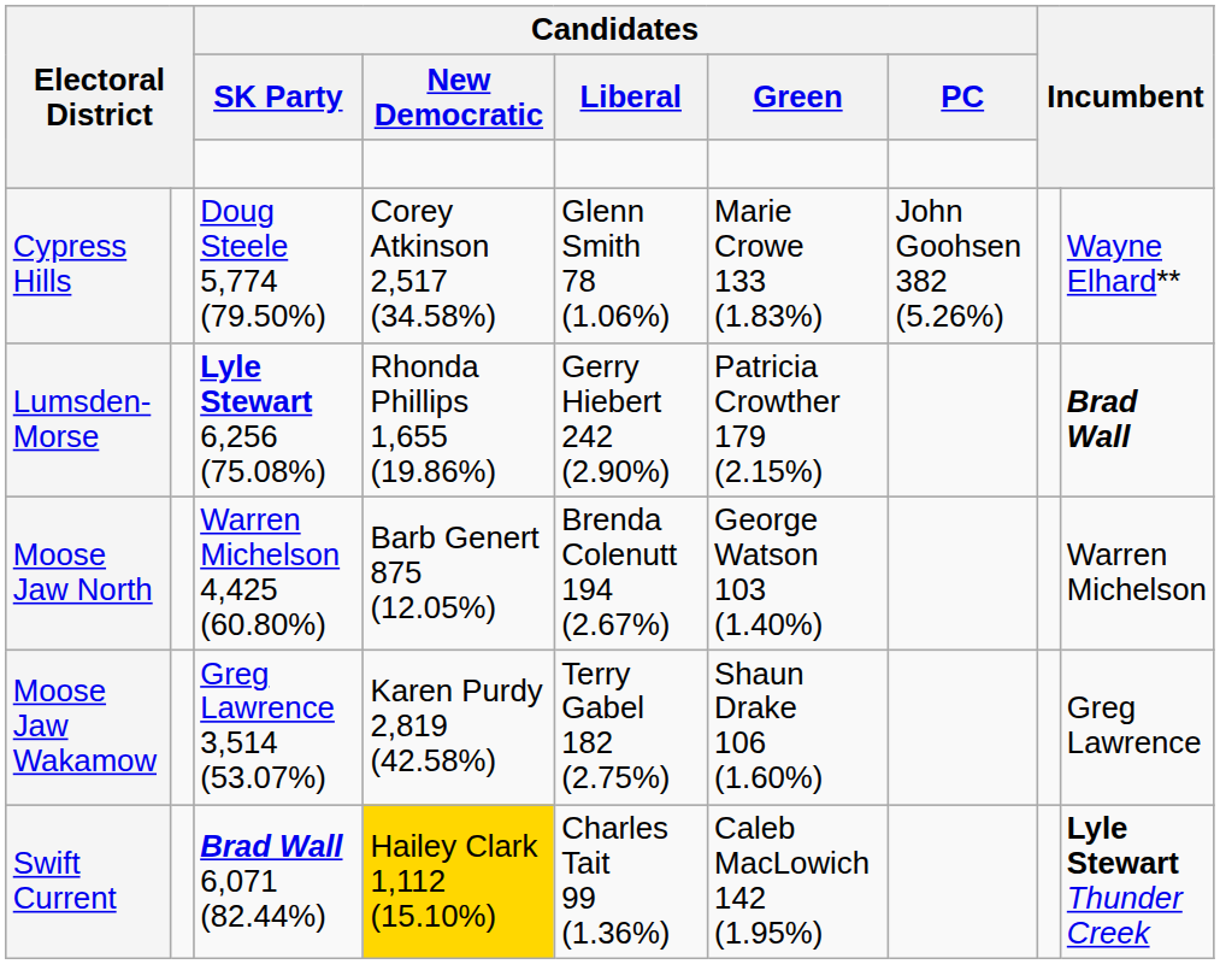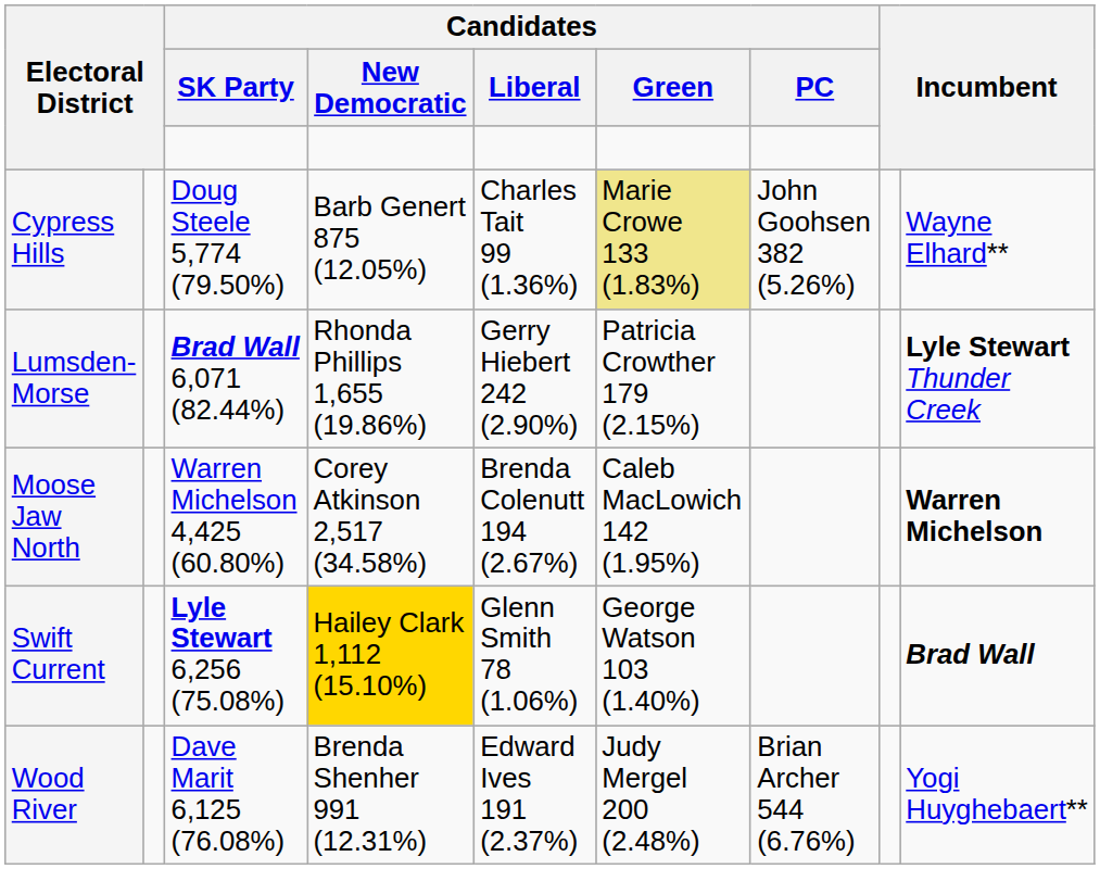 <table class="wikitable" style="width:100%;">
 <tr>
 <th style="width:16%;" rowspan="3" colspan="2">Electoral District</th>
 <th colspan=5>Candidates</th>
 <th style="width:14%;" rowspan="3" colspan="2">Incumbent</th>
 </tr>
 <tr>
 <th style="width:17.5%;"><a href='#'>SK Party</a></th>
 <th style="width:17.5%;"><a href='#'>New Democratic</a></th>
 <th style="width:17.5%;"><a href='#'>Liberal</a></th>
 <th style="width:17.5%;"><a href='#'>Green</a></th>
 <th style="width:17.5%;"><a href='#'>PC</a></th>
 </tr>
 <tr>
 <td width=17.5% > </td>
 <td width=17.5% > </td>
 <td width=17.5% > </td>
 <td width=17.5% > </td>
 <td width=17.5% > </td>
 </tr>
 <tr>
 <td style="background:whitesmoke;"><a href='#'>Cypress Hills</a></td>
 <td> </td>
 <td><a href='#'>Doug Steele</a><br>5,774 (79.50%)</td>
-<td>Corey Atkinson<br>2,517 (34.58%)</td>
-<td>Glenn Smith<br>78 (1.06%)</td>
-<td>Marie Crowe<br>133 (1.83%)</td>
+<td>Barb Genert<br>875 (12.05%)</td>
+<td>Charles Tait<br>99 (1.36%)</td>
+<td style="background: khaki;">Marie Crowe<br>133 (1.83%)</td>
 <td>John Goohsen<br>382 (5.26%)</td>
 <td> </td>
 <td><a href='#'>Wayne Elhard</a>**</td>
 </tr>
 <tr>
 <td style="background:whitesmoke;"><a href='#'>Lumsden-Morse</a></td>
 <td> </td>
-<td><strong><a href='#'>Lyle Stewart</a></strong><br>6,256 (75.08%)</td>
+<td><strong><em><a href='#'>Brad Wall</a></em></strong><br>6,071 (82.44%)</td>
 <td>Rhonda Phillips<br>1,655 (19.86%)</td>
 <td>Gerry Hiebert<br>242 (2.90%)</td>
 <td>Patricia Crowther<br>179 (2.15%)</td>
 <td></td>
 <td> </td>
-<td><strong><em>Brad Wall</em></strong></td>
+<td><strong>Lyle Stewart</strong><br><span><em><a href='#'>Thunder Creek</a></em></span></td>
 </tr>
 <tr>
 <td style="background:whitesmoke;"><a href='#'>Moose Jaw North</a></td>
 <td> </td>
 <td><a href='#'>Warren Michelson</a><br>4,425 (60.80%)</td>
-<td>Barb Genert<br>875 (12.05%)</td>
+<td>Corey Atkinson<br>2,517 (34.58%)</td>
 <td>Brenda Colenutt<br>194 (2.67%)</td>
-<td>George Watson<br>103 (1.40%)</td>
+<td>Caleb MacLowich<br>142 (1.95%)</td>
 <td></td>
 <td> </td>
-<td>Warren Michelson</td>
-</tr>
-<tr>
-<td style="background:whitesmoke;"><a href='#'>Moose Jaw Wakamow</a></td>
-<td> </td>
-<td><a href='#'>Greg Lawrence</a><br>3,514 (53.07%)</td>
-<td>Karen Purdy<br>2,819 (42.58%)</td>
-<td>Terry Gabel<br>182 (2.75%)</td>
-<td>Shaun Drake<br>106 (1.60%)</td>
-<td></td>
-<td> </td>
-<td>Greg Lawrence</td>
+<td><strong>Warren Michelson</strong></td>
 </tr>
 <tr>
 <td style="background:whitesmoke;"><a href='#'>Swift Current</a></td>
 <td> </td>
-<td><strong><em><a href='#'>Brad Wall</a></em></strong><br>6,071 (82.44%)</td>
+<td><strong><a href='#'>Lyle Stewart</a></strong><br>6,256 (75.08%)</td>
 <td style="background: gold;">Hailey Clark<br>1,112 (15.10%)</td>
-<td>Charles Tait<br>99 (1.36%)</td>
-<td>Caleb MacLowich<br>142 (1.95%)</td>
+<td>Glenn Smith<br>78 (1.06%)</td>
+<td>George Watson<br>103 (1.40%)</td>
 <td></td>
 <td> </td>
-<td><strong>Lyle Stewart</strong><br><span><em><a href='#'>Thunder Creek</a></em></span></td>
+<td><strong><em>Brad Wall</em></strong></td>
+</tr>
+<tr>
+<td style="background:whitesmoke;"><a href='#'>Wood River</a></td>
+<td> </td>
+<td><a href='#'>Dave Marit</a><br>6,125 (76.08%)</td>
+<td>Brenda Shenher<br>991 (12.31%)</td>
+<td>Edward Ives<br>191 (2.37%)</td>
+<td>Judy Mergel<br>200 (2.48%)</td>
+<td>Brian Archer<br>544 (6.76%)</td>
+<td> </td>
+<td><a href='#'>Yogi Huyghebaert</a>**</td>
 </tr>
 </table>
